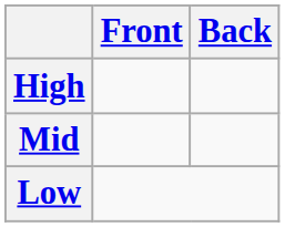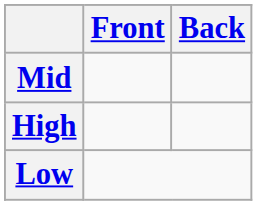 <table class="wikitable" style="text-align:center">
 <tr>
 <th></th>
 <th><a href='#'>Front</a></th>
 <th><a href='#'>Back</a></th>
 </tr>
 <tr>
+<th><a href='#'>Mid</a></th>
+<td></td>
+<td></td>
+</tr>
+<tr>
 <th><a href='#'>High</a></th>
 <td> </td>
 <td> </td>
-</tr>
-<tr>
-<th><a href='#'>Mid</a></th>
-<td></td>
-<td></td>
 </tr>
 <tr>
 <th><a href='#'>Low</a></th>
 <td colspan="2"> </td>
 </tr>
 </table>
